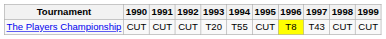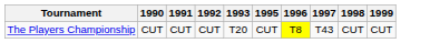 <table class="wikitable" style="font-size:95%;text-align:center;">
 <tr>
 <th>Tournament</th>
 <th>1990</th>
 <th>1991</th>
 <th>1992</th>
 <th>1993</th>
-<th>1994</th>
 <th>1995</th>
 <th>1996</th>
 <th>1997</th>
 <th>1998</th>
 <th>1999</th>
 </tr>
 <tr>
 <td align=left><a href='#'>The Players Championship</a></td>
 <td>CUT</td>
 <td>CUT</td>
 <td>CUT</td>
 <td>T20</td>
-<td>T55</td>
 <td>CUT</td>
 <td style="background:yellow;">T8</td>
 <td>T43</td>
 <td>CUT</td>
 <td>CUT</td>
 </tr>
 </table>
